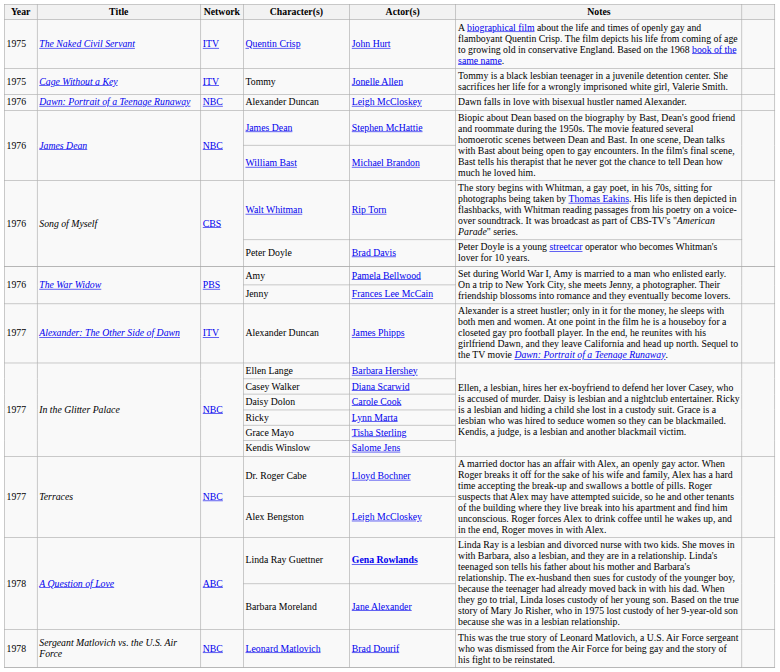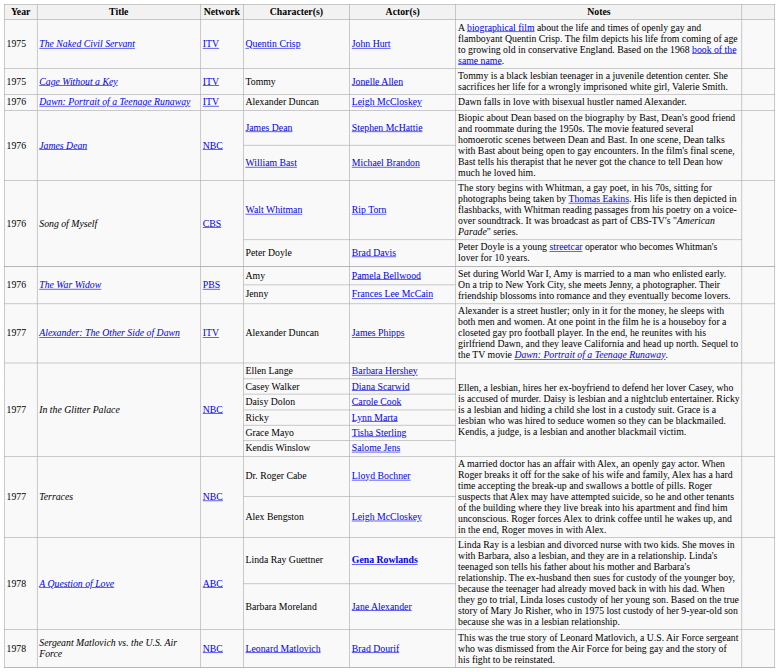 <table class="wikitable sortable" style="width: 100%">
 <tr>
 <th style="width:4%;">Year</th>
 <th style="width:20%;">Title</th>
 <th style="width:4%;">Network</th>
 <th style="width:13%;">Character(s)</th>
 <th style="width:13%;">Actor(s)</th>
 <th style="width:35%;">Notes</th>
 <th style="width:4%;" class="unsortable"></th>
 </tr>
 <tr>
 <td>1975</td>
 <td><em><a href='#'>The Naked Civil Servant</a></em></td>
 <td><a href='#'>ITV</a></td>
 <td><a href='#'>Quentin Crisp</a></td>
 <td><a href='#'>John Hurt</a></td>
 <td>A <a href='#'>biographical film</a> about the life and times of openly gay and flamboyant Quentin Crisp. The film depicts his life from coming of age to growing old in conservative England. Based on the 1968 <a href='#'>book of the same name</a>.</td>
 <td></td>
 </tr>
 <tr>
 <td>1975</td>
 <td><em><a href='#'>Cage Without a Key</a></em></td>
 <td><a href='#'>ITV</a></td>
 <td>Tommy</td>
 <td><a href='#'>Jonelle Allen</a></td>
 <td>Tommy is a black lesbian teenager in a juvenile detention center. She sacrifices her life for a wrongly imprisoned white girl, Valerie Smith.</td>
 <td></td>
 </tr>
 <tr>
 <td>1976</td>
 <td><em><a href='#'>Dawn: Portrait of a Teenage Runaway</a></em></td>
-<td><a href='#'>NBC</a></td>
+<td><a href='#'>ITV</a></td>
 <td>Alexander Duncan</td>
 <td><a href='#'>Leigh McCloskey</a></td>
 <td>Dawn falls in love with bisexual hustler named Alexander.</td>
 <td></td>
 </tr>
 <tr>
 <td rowspan="2">1976</td>
 <td rowspan="2"><em><a href='#'>James Dean</a></em></td>
 <td rowspan="2"><a href='#'>NBC</a></td>
 <td><a href='#'>James Dean</a></td>
 <td><a href='#'>Stephen McHattie</a></td>
 <td rowspan="2">Biopic about Dean based on the biography by Bast, Dean's good friend and roommate during the 1950s. The movie featured several homoerotic scenes between Dean and Bast. In one scene, Dean talks with Bast about being open to gay encounters. In the film's final scene, Bast tells his therapist that he never got the chance to tell Dean how much he loved him.</td>
 <td rowspan="2"></td>
 </tr>
 <tr>
 <td><a href='#'>William Bast</a></td>
 <td><a href='#'>Michael Brandon</a></td>
 </tr>
 <tr>
 <td rowspan="2">1976</td>
 <td rowspan="2"><em>Song of Myself</em></td>
 <td rowspan="2"><a href='#'>CBS</a></td>
 <td><a href='#'>Walt Whitman</a></td>
 <td><a href='#'>Rip Torn</a></td>
 <td>The story begins with Whitman, a gay poet, in his 70s, sitting for photographs being taken by <a href='#'>Thomas Eakins</a>. His life is then depicted in flashbacks, with Whitman reading passages from his poetry on a voice-over soundtrack. It was broadcast as part of CBS‐TV's "<em>American Parade</em>" series.</td>
 <td rowspan="2"></td>
 </tr>
 <tr>
 <td>Peter Doyle</td>
 <td><a href='#'>Brad Davis</a></td>
 <td>Peter Doyle is a young <a href='#'>streetcar</a> operator who becomes Whitman's lover for 10 years.</td>
 </tr>
 <tr>
 </tr>
 <tr>
 <td rowspan="2">1976</td>
 <td rowspan="2"><em><a href='#'>The War Widow</a></em></td>
 <td rowspan="2"><a href='#'>PBS</a></td>
 <td>Amy</td>
 <td><a href='#'>Pamela Bellwood</a></td>
 <td rowspan="2">Set during World War I, Amy is married to a man who enlisted early. On a trip to New York City, she meets Jenny, a photographer. Their friendship blossoms into romance and they eventually become lovers.</td>
 <td rowspan="2"></td>
 </tr>
 <tr>
 <td>Jenny</td>
 <td><a href='#'>Frances Lee McCain</a></td>
 </tr>
 <tr>
 <td>1977</td>
 <td><em><a href='#'>Alexander: The Other Side of Dawn</a></em></td>
 <td><a href='#'>ITV</a></td>
 <td>Alexander Duncan</td>
 <td><a href='#'>James Phipps</a></td>
 <td>Alexander is a street hustler; only in it for the money, he sleeps with both men and women. At one point in the film he is a houseboy for a closeted gay pro football player. In the end, he reunites with his girlfriend Dawn, and they leave California and head up north. Sequel to the TV movie <em><a href='#'>Dawn: Portrait of a Teenage Runaway</a></em>.</td>
 <td></td>
 </tr>
 <tr>
 <td rowspan="6">1977</td>
 <td rowspan="6"><em>In the Glitter Palace</em></td>
 <td rowspan="6"><a href='#'>NBC</a></td>
 <td>Ellen Lange</td>
 <td><a href='#'>Barbara Hershey</a></td>
 <td rowspan="6">Ellen, a lesbian, hires her ex-boyfriend to defend her lover Casey, who is accused of murder. Daisy is lesbian and a nightclub entertainer. Ricky is a lesbian and hiding a child she lost in a custody suit. Grace is a lesbian who was hired to seduce women so they can be blackmailed. Kendis, a judge, is a lesbian and another blackmail victim.</td>
 <td rowspan="6"></td>
 </tr>
 <tr>
 <td>Casey Walker</td>
 <td><a href='#'>Diana Scarwid</a></td>
 </tr>
 <tr>
 <td>Daisy Dolon</td>
 <td><a href='#'>Carole Cook</a></td>
 </tr>
 <tr>
 <td>Ricky</td>
 <td><a href='#'>Lynn Marta</a></td>
 </tr>
 <tr>
 <td>Grace Mayo</td>
 <td><a href='#'>Tisha Sterling</a></td>
 </tr>
 <tr>
 <td>Kendis Winslow</td>
 <td><a href='#'>Salome Jens</a></td>
 </tr>
 <tr>
 <td rowspan="2">1977</td>
 <td rowspan="2"><em>Terraces</em></td>
 <td rowspan="2"><a href='#'>NBC</a></td>
 <td>Dr. Roger Cabe</td>
 <td><a href='#'>Lloyd Bochner</a></td>
 <td rowspan="2">A married doctor has an affair with Alex, an openly gay actor. When Roger breaks it off for the sake of his wife and family, Alex has a hard time accepting the break-up and swallows a bottle of pills. Roger suspects that Alex may have attempted suicide, so he and other tenants of the building where they live break into his apartment and find him unconscious. Roger forces Alex to drink coffee until he wakes up, and in the end, Roger moves in with Alex.</td>
 <td rowspan="2"></td>
 </tr>
 <tr>
 <td>Alex Bengston</td>
 <td><a href='#'>Leigh McCloskey</a></td>
 </tr>
 <tr>
 <td rowspan="2">1978</td>
 <td rowspan="2"><em><a href='#'>A Question of Love</a></em></td>
 <td rowspan="2"><a href='#'>ABC</a></td>
 <td>Linda Ray Guettner</td>
 <td><strong><a href='#'>Gena Rowlands</a></strong></td>
 <td rowspan="2">Linda Ray is a lesbian and divorced nurse with two kids. She moves in with Barbara, also a lesbian, and they are in a relationship. Linda's teenaged son tells his father about his mother and Barbara's relationship. The ex-husband then sues for custody of the younger boy, because the teenager had already moved back in with his dad. When they go to trial, Linda loses custody of her young son. Based on the true story of Mary Jo Risher, who in 1975 lost custody of her 9-year-old son because she was in a lesbian relationship.</td>
 <td rowspan="2"></td>
 </tr>
 <tr>
 <td>Barbara Moreland</td>
 <td><a href='#'>Jane Alexander</a></td>
 </tr>
 <tr>
 <td>1978</td>
 <td><em>Sergeant Matlovich vs. the U.S. Air Force</em></td>
 <td><a href='#'>NBC</a></td>
 <td><a href='#'>Leonard Matlovich</a></td>
 <td><a href='#'>Brad Dourif</a></td>
 <td>This was the true story of Leonard Matlovich, a U.S. Air Force sergeant who was dismissed from the Air Force for being gay and the story of his fight to be reinstated.</td>
 <td></td>
 </tr>
 <tr>
 </tr>
 </table>
